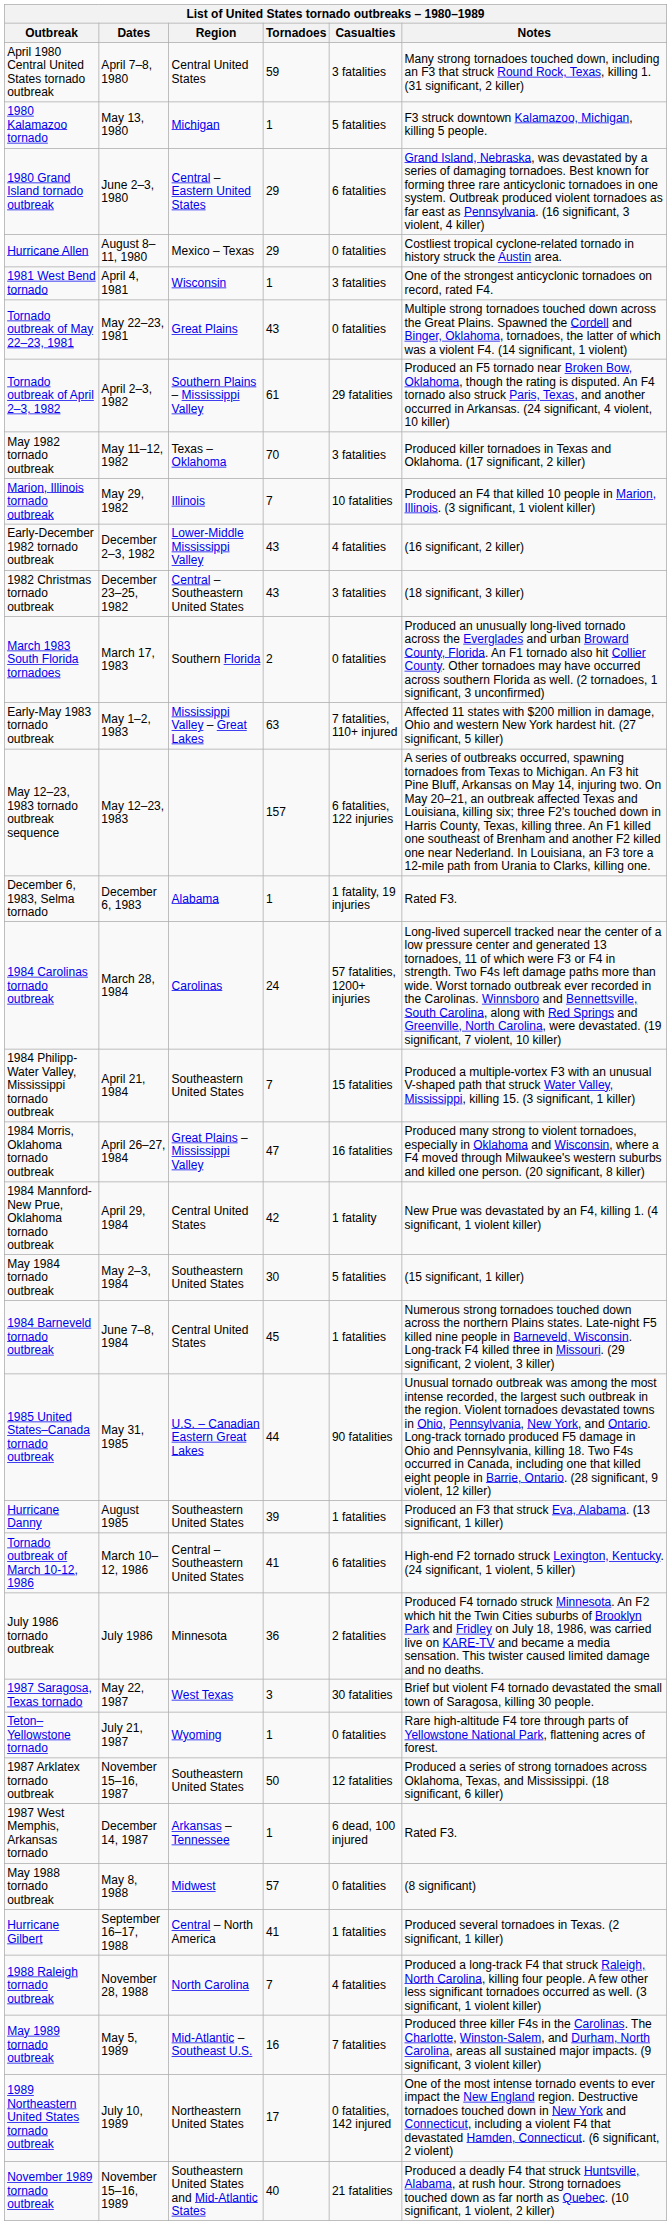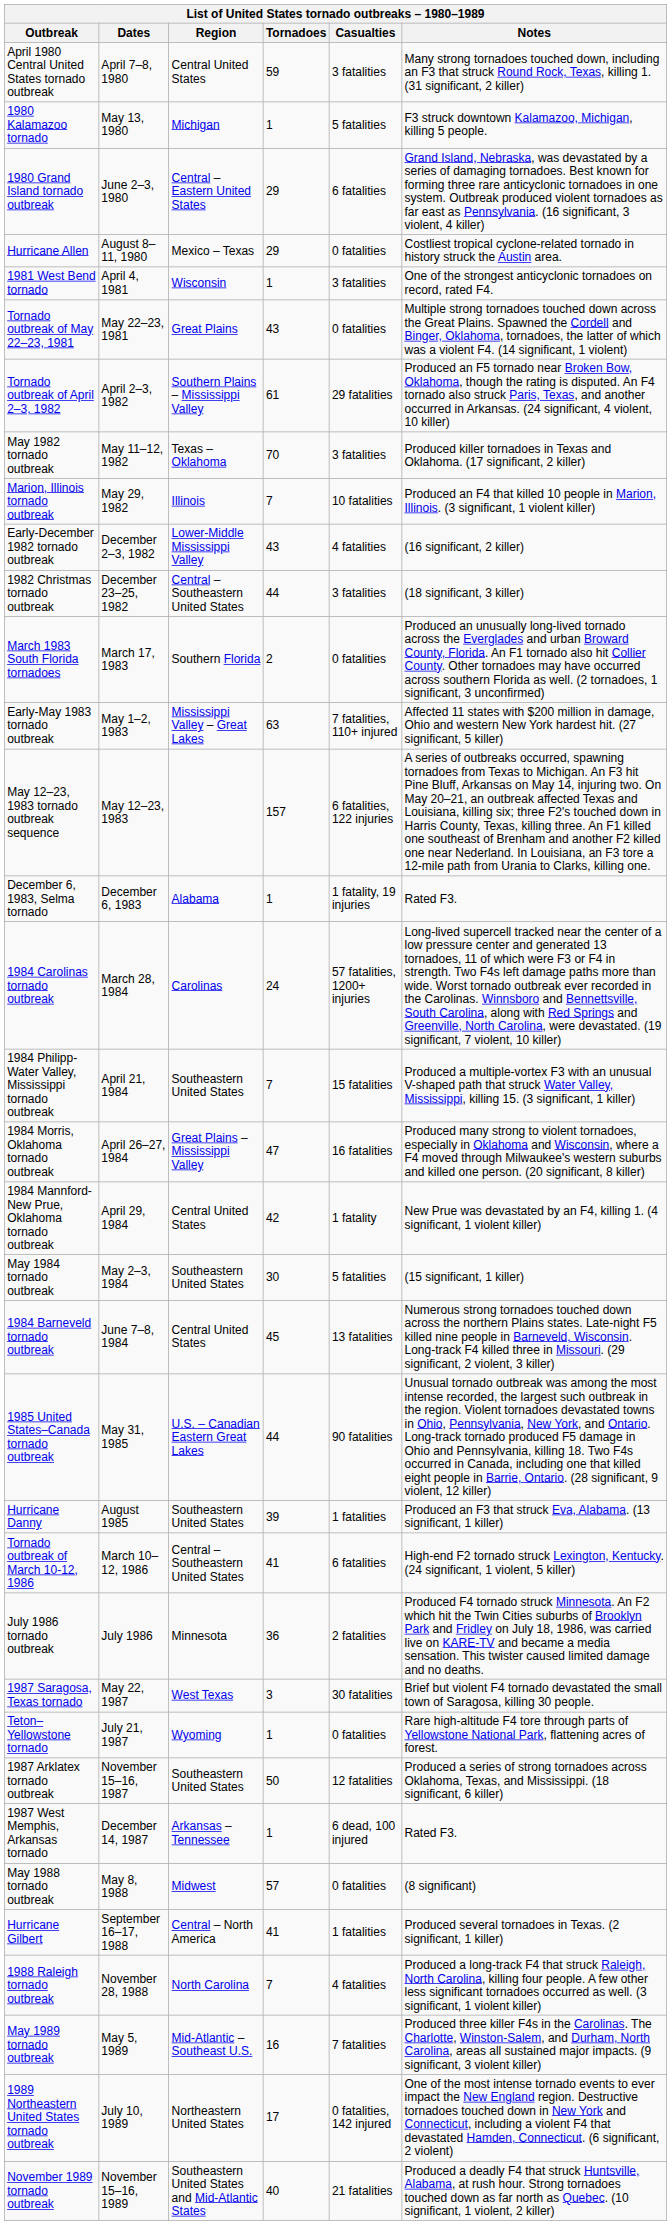 <table class="wikitable collapsible sortable" style="width:100%;">
 <tr>
 <th colspan="8">List of United States tornado outbreaks – 1980–1989</th>
 </tr>
 <tr>
 <th scope="col">Outbreak</th>
 <th scope="col">Dates</th>
 <th scope="col" class="unsortable">Region</th>
 <th scope="col">Tornadoes</th>
 <th scope="col">Casualties</th>
 <th scope="col">Notes</th>
 </tr>
 <tr>
 <td>April 1980 Central United States tornado outbreak</td>
 <td>April 7–8, 1980</td>
 <td>Central United States</td>
 <td>59</td>
 <td>3 fatalities</td>
 <td>Many strong tornadoes touched down, including an F3 that struck <a href='#'>Round Rock, Texas</a>, killing 1. (31 significant, 2 killer)</td>
 </tr>
 <tr>
 <td><a href='#'>1980 Kalamazoo tornado</a></td>
 <td>May 13, 1980</td>
 <td><a href='#'>Michigan</a></td>
 <td>1</td>
 <td>5 fatalities</td>
 <td>F3 struck downtown <a href='#'>Kalamazoo, Michigan</a>, killing 5 people.</td>
 </tr>
 <tr>
 <td><a href='#'>1980 Grand Island tornado outbreak</a></td>
 <td>June 2–3, 1980</td>
 <td><a href='#'>Central</a> – <a href='#'>Eastern United States</a></td>
 <td>29</td>
 <td>6 fatalities</td>
 <td><a href='#'>Grand Island, Nebraska</a>, was devastated by a series of damaging tornadoes. Best known for forming three rare anticyclonic tornadoes in one system. Outbreak produced violent tornadoes as far east as <a href='#'>Pennsylvania</a>. (16 significant, 3 violent, 4 killer)</td>
 </tr>
 <tr>
 <td><a href='#'>Hurricane Allen</a></td>
 <td>August 8–11, 1980</td>
 <td>Mexico – Texas</td>
 <td>29</td>
 <td>0 fatalities</td>
 <td>Costliest tropical cyclone-related tornado in history struck the <a href='#'>Austin</a> area.</td>
 </tr>
 <tr>
 <td><a href='#'>1981 West Bend tornado</a></td>
 <td>April 4, 1981</td>
 <td><a href='#'>Wisconsin</a></td>
 <td>1</td>
 <td>3 fatalities</td>
 <td>One of the strongest anticyclonic tornadoes on record, rated F4.</td>
 </tr>
 <tr>
 <td><a href='#'>Tornado outbreak of May 22–23, 1981</a></td>
 <td>May 22–23, 1981</td>
 <td><a href='#'>Great Plains</a></td>
 <td>43</td>
 <td>0 fatalities</td>
 <td>Multiple strong tornadoes touched down across the Great Plains. Spawned the <a href='#'>Cordell</a> and <a href='#'>Binger, Oklahoma</a>, tornadoes, the latter of which was a violent F4. (14 significant, 1 violent)</td>
 </tr>
 <tr>
 <td><a href='#'>Tornado outbreak of April 2–3, 1982</a></td>
 <td>April 2–3, 1982</td>
 <td><a href='#'>Southern Plains</a> – <a href='#'>Mississippi Valley</a></td>
 <td>61</td>
 <td>29 fatalities</td>
 <td>Produced an F5 tornado near <a href='#'>Broken Bow, Oklahoma</a>, though the rating is disputed. An F4 tornado also struck <a href='#'>Paris, Texas</a>, and another occurred in Arkansas. (24 significant, 4 violent, 10 killer)</td>
 </tr>
 <tr>
 <td>May 1982 tornado outbreak</td>
 <td>May 11–12, 1982</td>
 <td>Texas – <a href='#'>Oklahoma</a></td>
 <td>70</td>
 <td>3 fatalities</td>
 <td>Produced killer tornadoes in Texas and Oklahoma. (17 significant, 2 killer)</td>
 </tr>
 <tr>
 <td><a href='#'>Marion, Illinois tornado outbreak</a></td>
 <td>May 29, 1982</td>
 <td><a href='#'>Illinois</a></td>
 <td>7</td>
 <td>10 fatalities</td>
 <td>Produced an F4 that killed 10 people in <a href='#'>Marion, Illinois</a>. (3 significant, 1 violent killer)</td>
 </tr>
 <tr>
 <td>Early-December 1982 tornado outbreak</td>
 <td>December 2–3, 1982</td>
 <td><a href='#'>Lower-Middle Mississippi Valley</a></td>
 <td>43</td>
 <td>4 fatalities</td>
 <td>(16 significant, 2 killer)</td>
 </tr>
 <tr>
 <td>1982 Christmas tornado outbreak</td>
 <td>December 23–25, 1982</td>
 <td><a href='#'>Central</a> – Southeastern United States</td>
-<td>43</td>
+<td>44</td>
 <td>3 fatalities</td>
 <td>(18 significant, 3 killer)</td>
 </tr>
 <tr>
 <td><a href='#'>March 1983 South Florida tornadoes</a></td>
 <td>March 17, 1983</td>
 <td>Southern <a href='#'>Florida</a></td>
 <td>2</td>
 <td>0 fatalities</td>
 <td>Produced an unusually long-lived tornado across the <a href='#'>Everglades</a> and urban <a href='#'>Broward County, Florida</a>. An F1 tornado also hit <a href='#'>Collier County</a>. Other tornadoes may have occurred across southern Florida as well. (2 tornadoes, 1 significant, 3 unconfirmed)</td>
 </tr>
 <tr>
 <td>Early-May 1983 tornado outbreak</td>
 <td>May 1–2, 1983</td>
 <td><a href='#'>Mississippi Valley</a> – <a href='#'>Great Lakes</a></td>
 <td>63</td>
 <td>7 fatalities, 110+ injured</td>
 <td>Affected 11 states with $200 million in damage, Ohio and western New York hardest hit. (27 significant, 5 killer)</td>
 </tr>
 <tr>
 <td>May 12–23, 1983 tornado outbreak sequence</td>
 <td>May 12–23, 1983</td>
 <td></td>
 <td>157</td>
 <td>6 fatalities, 122 injuries</td>
 <td>A series of outbreaks occurred, spawning tornadoes from Texas to Michigan. An F3 hit Pine Bluff, Arkansas on May 14, injuring two. On May 20–21, an outbreak affected Texas and Louisiana, killing six; three F2's touched down in Harris County, Texas, killing three. An F1 killed one southeast of Brenham and another F2 killed one near Nederland. In Louisiana, an F3 tore a 12-mile path from Urania to Clarks, killing one.</td>
 </tr>
 <tr>
 <td>December 6, 1983, Selma tornado</td>
 <td>December 6, 1983</td>
 <td><a href='#'>Alabama</a></td>
 <td>1</td>
 <td>1 fatality, 19 injuries</td>
 <td>Rated F3.</td>
 </tr>
 <tr>
 <td><a href='#'>1984 Carolinas tornado outbreak</a></td>
 <td>March 28, 1984</td>
 <td><a href='#'>Carolinas</a></td>
 <td>24</td>
 <td>57 fatalities, 1200+ injuries</td>
 <td>Long-lived supercell tracked near the center of a low pressure center and generated 13 tornadoes, 11 of which were F3 or F4 in strength. Two F4s left damage paths more than  wide. Worst tornado outbreak ever recorded in the Carolinas. <a href='#'>Winnsboro</a> and <a href='#'>Bennettsville, South Carolina</a>, along with <a href='#'>Red Springs</a> and <a href='#'>Greenville, North Carolina</a>, were devastated. (19 significant, 7 violent, 10 killer)</td>
 </tr>
 <tr>
 <td>1984 Philipp-Water Valley, Mississippi tornado outbreak</td>
 <td>April 21, 1984</td>
 <td>Southeastern United States</td>
 <td>7</td>
 <td>15 fatalities</td>
 <td>Produced a multiple-vortex F3 with an unusual V-shaped path that struck <a href='#'>Water Valley, Mississippi</a>, killing 15. (3 significant, 1 killer)</td>
 </tr>
 <tr>
 <td>1984 Morris, Oklahoma tornado outbreak</td>
 <td>April 26–27, 1984</td>
 <td><a href='#'>Great Plains</a> – <a href='#'>Mississippi Valley</a></td>
 <td>47</td>
 <td>16 fatalities</td>
 <td>Produced many strong to violent tornadoes, especially in <a href='#'>Oklahoma</a> and <a href='#'>Wisconsin</a>, where a F4 moved through Milwaukee's western suburbs and killed one person. (20 significant, 8 killer)</td>
 </tr>
 <tr>
 <td>1984 Mannford-New Prue, Oklahoma tornado outbreak</td>
 <td>April 29, 1984</td>
 <td>Central United States</td>
 <td>42</td>
 <td>1 fatality</td>
 <td>New Prue was devastated by an F4, killing 1. (4 significant, 1 violent killer)</td>
 </tr>
 <tr>
 <td>May 1984 tornado outbreak</td>
 <td>May 2–3, 1984</td>
 <td>Southeastern United States</td>
 <td>30</td>
 <td>5 fatalities</td>
 <td>(15 significant, 1 killer)</td>
 </tr>
 <tr>
 <td><a href='#'>1984 Barneveld tornado outbreak</a></td>
 <td>June 7–8, 1984</td>
 <td>Central United States</td>
 <td>45</td>
-<td>1 fatalities</td>
+<td>13 fatalities</td>
 <td>Numerous strong tornadoes touched down across the northern Plains states. Late-night F5 killed nine people in <a href='#'>Barneveld, Wisconsin</a>. Long-track F4 killed three in <a href='#'>Missouri</a>. (29 significant, 2 violent, 3 killer)</td>
 </tr>
 <tr>
 <td><a href='#'>1985 United States–Canada tornado outbreak</a></td>
 <td>May 31, 1985</td>
 <td><a href='#'>U.S. – Canadian Eastern Great Lakes</a></td>
 <td>44</td>
 <td>90 fatalities</td>
 <td>Unusual tornado outbreak was among the most intense recorded, the largest such outbreak in the region. Violent tornadoes devastated towns in <a href='#'>Ohio</a>, <a href='#'>Pennsylvania</a>, <a href='#'>New York</a>, and <a href='#'>Ontario</a>. Long-track tornado produced F5 damage in Ohio and Pennsylvania, killing 18. Two F4s occurred in Canada, including one that killed eight people in <a href='#'>Barrie, Ontario</a>. (28 significant, 9 violent, 12 killer)</td>
 </tr>
 <tr>
 <td><a href='#'>Hurricane Danny</a></td>
 <td>August 1985</td>
 <td>Southeastern United States</td>
 <td>39</td>
 <td>1 fatalities</td>
 <td>Produced an F3 that struck <a href='#'>Eva, Alabama</a>. (13 significant, 1 killer)</td>
 </tr>
 <tr>
 <td><a href='#'>Tornado outbreak of March 10-12, 1986</a></td>
 <td>March 10–12, 1986</td>
 <td>Central – Southeastern United States</td>
 <td>41</td>
 <td>6 fatalities</td>
 <td>High-end F2 tornado struck <a href='#'>Lexington, Kentucky</a>. (24 significant, 1 violent, 5 killer)</td>
 </tr>
 <tr>
 <td>July 1986 tornado outbreak</td>
 <td>July 1986</td>
 <td>Minnesota</td>
 <td>36</td>
 <td>2 fatalities</td>
 <td>Produced F4 tornado struck <a href='#'>Minnesota</a>. An F2 which hit the Twin Cities suburbs of <a href='#'>Brooklyn Park</a> and <a href='#'>Fridley</a> on July 18, 1986, was carried live on <a href='#'>KARE-TV</a> and became a media sensation. This twister caused limited damage and no deaths.</td>
 </tr>
 <tr>
 <td><a href='#'>1987 Saragosa, Texas tornado</a></td>
 <td>May 22, 1987</td>
 <td><a href='#'>West Texas</a></td>
 <td>3</td>
 <td>30 fatalities</td>
 <td>Brief but violent F4 tornado devastated the small town of Saragosa, killing 30 people.</td>
 </tr>
 <tr>
 <td><a href='#'>Teton–Yellowstone tornado</a></td>
 <td>July 21, 1987</td>
 <td><a href='#'>Wyoming</a></td>
 <td>1</td>
 <td>0 fatalities</td>
 <td>Rare high-altitude F4 tore through parts of <a href='#'>Yellowstone National Park</a>, flattening acres of forest.</td>
 </tr>
 <tr>
 <td>1987 Arklatex tornado outbreak</td>
 <td>November 15–16, 1987</td>
 <td>Southeastern United States</td>
 <td>50</td>
 <td>12 fatalities</td>
 <td>Produced a series of strong tornadoes across Oklahoma, Texas, and Mississippi. (18 significant, 6 killer)</td>
 </tr>
 <tr>
 <td>1987 West Memphis, Arkansas tornado</td>
 <td>December 14, 1987</td>
 <td><a href='#'>Arkansas</a> – <a href='#'>Tennessee</a></td>
 <td>1</td>
 <td>6 dead, 100 injured</td>
 <td>Rated F3.</td>
 </tr>
 <tr>
 <td>May 1988 tornado outbreak</td>
 <td>May 8, 1988</td>
 <td><a href='#'>Midwest</a></td>
 <td>57</td>
 <td>0 fatalities</td>
 <td>(8 significant)</td>
 </tr>
 <tr>
 <td><a href='#'>Hurricane Gilbert</a></td>
 <td>September 16–17, 1988</td>
 <td><a href='#'>Central</a> – North America</td>
 <td>41</td>
 <td>1 fatalities</td>
 <td>Produced several tornadoes in Texas. (2 significant, 1 killer)</td>
 </tr>
 <tr>
 <td><a href='#'>1988 Raleigh tornado outbreak</a></td>
 <td>November 28, 1988</td>
 <td><a href='#'>North Carolina</a></td>
 <td>7</td>
 <td>4 fatalities</td>
 <td>Produced a long-track F4 that struck <a href='#'>Raleigh, North Carolina</a>, killing four people. A few other less significant tornadoes occurred as well. (3 significant, 1 violent killer)</td>
 </tr>
 <tr>
 <td><a href='#'>May 1989 tornado outbreak</a></td>
 <td>May 5, 1989</td>
 <td><a href='#'>Mid-Atlantic</a> – <a href='#'>Southeast U.S.</a></td>
 <td>16</td>
 <td>7 fatalities</td>
 <td>Produced three killer F4s in the <a href='#'>Carolinas</a>. The <a href='#'>Charlotte</a>, <a href='#'>Winston-Salem</a>, and <a href='#'>Durham, North Carolina</a>, areas all sustained major impacts. (9 significant, 3 violent killer)</td>
 </tr>
 <tr>
 <td><a href='#'>1989 Northeastern United States tornado outbreak</a></td>
 <td>July 10, 1989</td>
 <td>Northeastern United States</td>
 <td>17</td>
 <td>0 fatalities, 142 injured</td>
 <td>One of the most intense tornado events to ever impact the <a href='#'>New England</a> region. Destructive tornadoes touched down in <a href='#'>New York</a> and <a href='#'>Connecticut</a>, including a violent F4 that devastated <a href='#'>Hamden, Connecticut</a>. (6 significant, 2 violent)</td>
 </tr>
 <tr>
 <td><a href='#'>November 1989 tornado outbreak</a></td>
 <td>November 15–16, 1989</td>
 <td>Southeastern United States and <a href='#'>Mid-Atlantic States</a></td>
 <td>40</td>
 <td>21 fatalities</td>
 <td>Produced a deadly F4 that struck <a href='#'>Huntsville, Alabama</a>, at rush hour. Strong tornadoes touched down as far north as <a href='#'>Quebec</a>. (10 significant, 1 violent, 2 killer)</td>
 </tr>
 </table>
